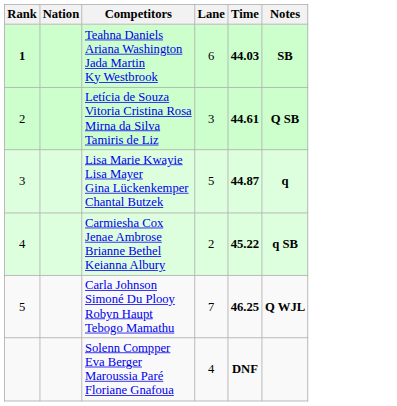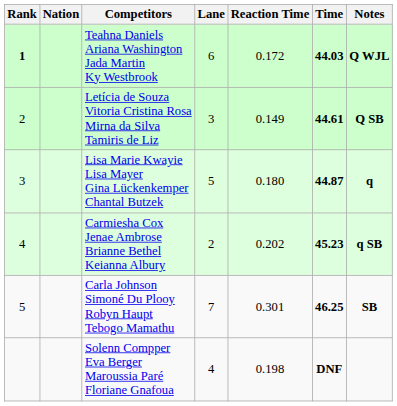 <table class="wikitable sortable" style="text-align:center">
 <tr>
 <th>Rank</th>
 <th>Nation</th>
 <th>Competitors</th>
 <th>Lane</th>
+<th>Reaction Time</th>
 <th>Time</th>
 <th>Notes</th>
 </tr>
 <tr bgcolor=ccffcc>
 <td><strong>1</strong></td>
 <td align=left></td>
 <td align=left><a href='#'>Teahna Daniels</a><br><a href='#'>Ariana Washington</a><br><a href='#'>Jada Martin</a><br><a href='#'>Ky Westbrook</a></td>
 <td>6</td>
+<td>0.172</td>
 <td><strong>44.03</strong></td>
-<td><strong>SB</strong></td>
+<td><strong>Q WJL</strong></td>
 </tr>
 <tr bgcolor=ccffcc>
 <td>2</td>
 <td align=left></td>
 <td align=left><a href='#'>Letícia de Souza</a><br><a href='#'>Vitoria Cristina Rosa</a><br><a href='#'>Mirna da Silva</a><br><a href='#'>Tamiris de Liz</a></td>
 <td>3</td>
+<td>0.149</td>
 <td><strong>44.61</strong></td>
 <td><strong>Q SB</strong></td>
 </tr>
 <tr bgcolor=ddffdd>
 <td>3</td>
 <td align=left></td>
 <td align=left><a href='#'>Lisa Marie Kwayie</a><br><a href='#'>Lisa Mayer</a><br><a href='#'>Gina Lückenkemper</a><br><a href='#'>Chantal Butzek</a></td>
 <td>5</td>
+<td>0.180</td>
 <td><strong>44.87</strong></td>
 <td><strong>q</strong></td>
 </tr>
 <tr bgcolor=ddffdd>
 <td>4</td>
 <td align=left></td>
 <td align=left><a href='#'>Carmiesha Cox</a><br><a href='#'>Jenae Ambrose</a><br><a href='#'>Brianne Bethel</a><br><a href='#'>Keianna Albury</a></td>
 <td>2</td>
-<td><strong>45.22</strong></td>
+<td>0.202</td>
+<td><strong>45.23</strong></td>
 <td><strong>q SB</strong></td>
 </tr>
 <tr>
 <td>5</td>
 <td align=left></td>
 <td align=left><a href='#'>Carla Johnson</a><br><a href='#'>Simoné Du Plooy</a><br><a href='#'>Robyn Haupt</a><br><a href='#'>Tebogo Mamathu</a></td>
 <td>7</td>
+<td>0.301</td>
 <td><strong>46.25</strong></td>
-<td><strong>Q WJL</strong></td>
+<td><strong>SB</strong></td>
 </tr>
 <tr>
 <td></td>
 <td align=left></td>
 <td align=left><a href='#'>Solenn Compper</a><br><a href='#'>Eva Berger</a><br><a href='#'>Maroussia Paré</a><br><a href='#'>Floriane Gnafoua</a></td>
 <td>4</td>
+<td>0.198</td>
 <td><strong>DNF</strong></td>
 <td></td>
 </tr>
 </table>
